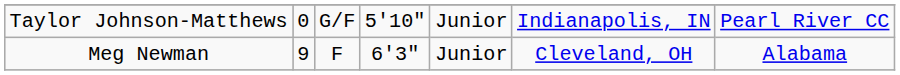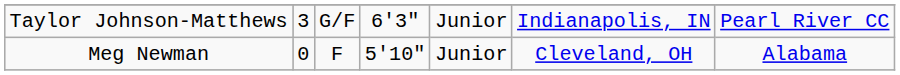 <table class="wikitable sortable" style="text-align: center">
 <tr align=center>
 </tr>
 <tr>
 <td>Taylor Johnson-Matthews</td>
-<td>0</td>
+<td>3</td>
 <td>G/F</td>
-<td>5'10"</td>
+<td>6'3"</td>
 <td>Junior</td>
 <td><a href='#'>Indianapolis, IN</a></td>
 <td><a href='#'>Pearl River CC</a></td>
 </tr>
 <tr>
 <td>Meg Newman</td>
-<td>9</td>
+<td>0</td>
 <td>F</td>
-<td>6'3"</td>
+<td>5'10"</td>
 <td> Junior</td>
 <td><a href='#'>Cleveland, OH</a></td>
 <td><a href='#'>Alabama</a></td>
 </tr>
 </table>
